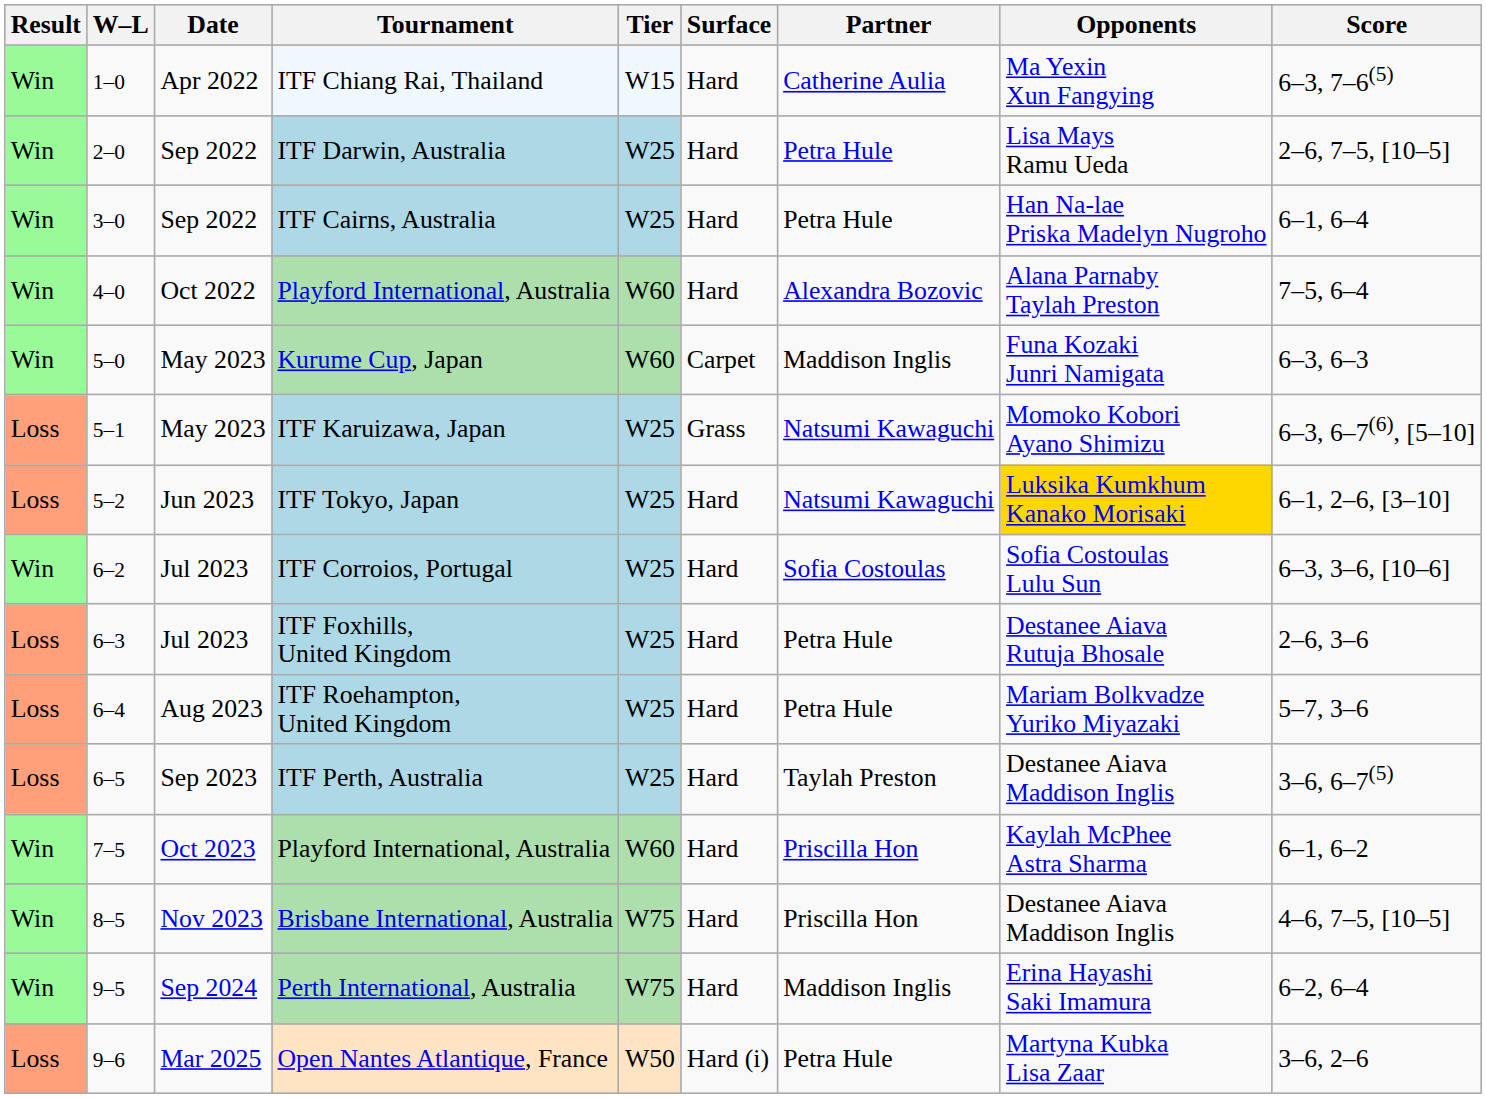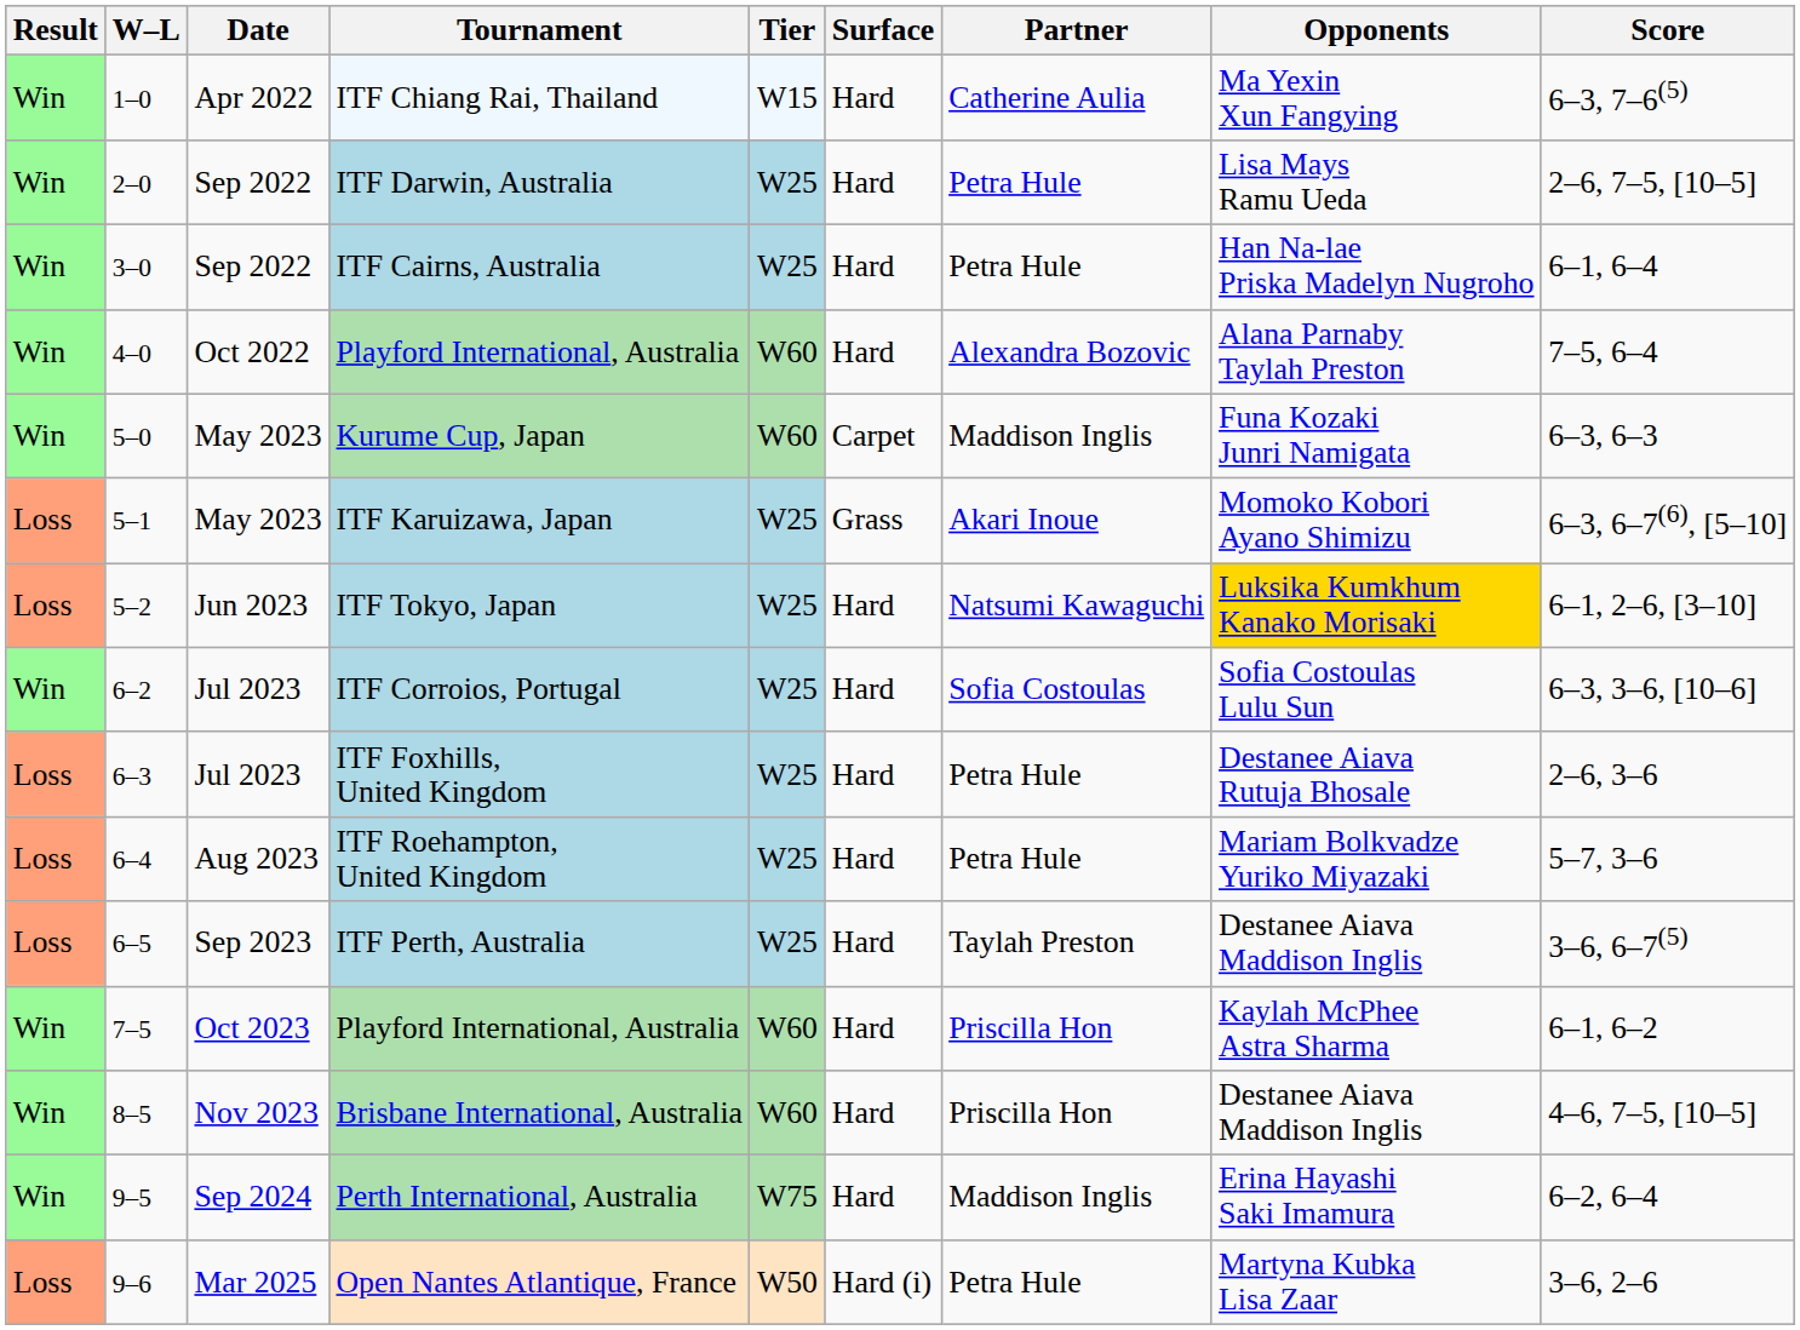 <table class="wikitable sortable">
 <tr>
 <th>Result</th>
 <th class=unsortable>W–L</th>
 <th>Date</th>
 <th>Tournament</th>
 <th>Tier</th>
 <th>Surface</th>
 <th>Partner</th>
 <th>Opponents</th>
 <th class=unsortable>Score</th>
 </tr>
 <tr>
 <td style="background:#98fb98;">Win</td>
 <td><small>1–0</small></td>
 <td>Apr 2022</td>
 <td style="background:#f0f8ff;">ITF Chiang Rai, Thailand</td>
 <td style="background:#f0f8ff;">W15</td>
 <td>Hard</td>
 <td> <a href='#'>Catherine Aulia</a></td>
 <td> <a href='#'>Ma Yexin</a><br> <a href='#'>Xun Fangying</a></td>
 <td>6–3, 7–6<sup>(5)</sup></td>
 </tr>
 <tr>
 <td style="background:#98fb98;">Win</td>
 <td><small>2–0</small></td>
 <td>Sep 2022</td>
 <td style="background:lightblue;">ITF Darwin, Australia</td>
 <td style="background:lightblue;">W25</td>
 <td>Hard</td>
 <td> <a href='#'>Petra Hule</a></td>
 <td> <a href='#'>Lisa Mays</a><br> Ramu Ueda</td>
 <td>2–6, 7–5, [10–5]</td>
 </tr>
 <tr>
 <td style="background:#98fb98;">Win</td>
 <td><small>3–0</small></td>
 <td>Sep 2022</td>
 <td style="background:lightblue;">ITF Cairns, Australia</td>
 <td style="background:lightblue;">W25</td>
 <td>Hard</td>
 <td> Petra Hule</td>
 <td> <a href='#'>Han Na-lae</a><br> <a href='#'>Priska Madelyn Nugroho</a></td>
 <td>6–1, 6–4</td>
 </tr>
 <tr>
 <td style="background:#98fb98;">Win</td>
 <td><small>4–0</small></td>
 <td>Oct 2022</td>
 <td style="background:#addfad;"><a href='#'>Playford International</a>, Australia</td>
 <td style="background:#addfad;">W60</td>
 <td>Hard</td>
 <td> <a href='#'>Alexandra Bozovic</a></td>
 <td> <a href='#'>Alana Parnaby</a><br> <a href='#'>Taylah Preston</a></td>
 <td>7–5, 6–4</td>
 </tr>
 <tr>
 <td style="background:#98fb98;">Win</td>
 <td><small>5–0</small></td>
 <td>May 2023</td>
 <td style="background:#addfad;"><a href='#'>Kurume Cup</a>, Japan</td>
 <td style="background:#addfad;">W60</td>
 <td>Carpet</td>
 <td> Maddison Inglis</td>
 <td> <a href='#'>Funa Kozaki</a><br> <a href='#'>Junri Namigata</a></td>
 <td>6–3, 6–3</td>
 </tr>
 <tr>
 <td style="background:#ffa07a;">Loss</td>
 <td><small>5–1</small></td>
 <td>May 2023</td>
 <td style="background:lightblue;">ITF Karuizawa, Japan</td>
 <td style="background:lightblue;">W25</td>
 <td>Grass</td>
-<td> <a href='#'>Natsumi Kawaguchi</a></td>
+<td> <a href='#'>Akari Inoue</a></td>
 <td> <a href='#'>Momoko Kobori</a><br> <a href='#'>Ayano Shimizu</a></td>
 <td>6–3, 6–7<sup>(6)</sup>, [5–10]</td>
 </tr>
 <tr>
 <td style="background:#ffa07a;">Loss</td>
 <td><small>5–2</small></td>
 <td>Jun 2023</td>
 <td style="background:lightblue;">ITF Tokyo, Japan</td>
 <td style="background:lightblue;">W25</td>
 <td>Hard</td>
 <td> <a href='#'>Natsumi Kawaguchi</a></td>
 <td style="background: gold;"> <a href='#'>Luksika Kumkhum</a><br> <a href='#'>Kanako Morisaki</a></td>
 <td>6–1, 2–6, [3–10]</td>
 </tr>
 <tr>
 <td style="background:#98fb98;">Win</td>
 <td><small>6–2</small></td>
 <td>Jul 2023</td>
 <td style="background:lightblue;">ITF Corroios, Portugal</td>
 <td style="background:lightblue;">W25</td>
 <td>Hard</td>
 <td> <a href='#'>Sofia Costoulas</a></td>
 <td> <a href='#'>Sofia Costoulas</a><br> <a href='#'>Lulu Sun</a></td>
 <td>6–3, 3–6, [10–6]</td>
 </tr>
 <tr>
 <td style="background:#ffa07a;">Loss</td>
 <td><small>6–3</small></td>
 <td>Jul 2023</td>
 <td style="background:lightblue;">ITF Foxhills, <br>United Kingdom</td>
 <td style="background:lightblue;">W25</td>
 <td>Hard</td>
 <td> Petra Hule</td>
 <td> <a href='#'>Destanee Aiava</a><br> <a href='#'>Rutuja Bhosale</a></td>
 <td>2–6, 3–6</td>
 </tr>
 <tr>
 <td style="background:#ffa07a;">Loss</td>
 <td><small>6–4</small></td>
 <td>Aug 2023</td>
 <td style="background:lightblue">ITF Roehampton, <br>United Kingdom</td>
 <td style="background:lightblue">W25</td>
 <td>Hard</td>
 <td> Petra Hule</td>
 <td> <a href='#'>Mariam Bolkvadze</a><br> <a href='#'>Yuriko Miyazaki</a></td>
 <td>5–7, 3–6</td>
 </tr>
 <tr>
 <td style="background:#ffa07a;">Loss</td>
 <td><small>6–5</small></td>
 <td>Sep 2023</td>
 <td style="background:lightblue">ITF Perth, Australia</td>
 <td style="background:lightblue">W25</td>
 <td>Hard</td>
 <td> Taylah Preston</td>
 <td> Destanee Aiava<br> <a href='#'>Maddison Inglis</a></td>
 <td>3–6, 6–7<sup>(5)</sup></td>
 </tr>
 <tr>
 <td style="background:#98fb98;">Win</td>
 <td><small>7–5</small></td>
 <td><a href='#'>Oct 2023</a></td>
 <td style="background:#addfad;">Playford International, Australia</td>
 <td style="background:#addfad;">W60</td>
 <td>Hard</td>
 <td> <a href='#'>Priscilla Hon</a></td>
 <td> <a href='#'>Kaylah McPhee</a><br> <a href='#'>Astra Sharma</a></td>
 <td>6–1, 6–2</td>
 </tr>
 <tr>
 <td style="background:#98fb98;">Win</td>
 <td><small>8–5</small></td>
 <td><a href='#'>Nov 2023</a></td>
 <td style="background:#addfad;"><a href='#'>Brisbane International</a>, Australia</td>
-<td style="background:#addfad;">W75</td>
+<td style="background:#addfad;">W60</td>
 <td>Hard</td>
 <td> Priscilla Hon</td>
 <td> Destanee Aiava<br> Maddison Inglis</td>
 <td>4–6, 7–5, [10–5]</td>
 </tr>
 <tr>
 <td style="background:#98fb98;">Win</td>
 <td><small>9–5</small></td>
 <td><a href='#'>Sep 2024</a></td>
 <td style="background:#addfad;"><a href='#'>Perth International</a>, Australia</td>
 <td style="background:#addfad;">W75</td>
 <td>Hard</td>
 <td> Maddison Inglis</td>
 <td> <a href='#'>Erina Hayashi</a><br> <a href='#'>Saki Imamura</a></td>
 <td>6–2, 6–4</td>
 </tr>
 <tr>
 <td style="background:#ffa07a;">Loss</td>
 <td><small>9–6</small></td>
 <td><a href='#'>Mar 2025</a></td>
 <td style="background:#ffe4c4;"><a href='#'>Open Nantes Atlantique</a>, France</td>
 <td style="background:#ffe4c4;">W50</td>
 <td>Hard (i)</td>
 <td> Petra Hule</td>
 <td> <a href='#'>Martyna Kubka</a><br> <a href='#'>Lisa Zaar</a></td>
 <td>3–6, 2–6</td>
 </tr>
 </table>
